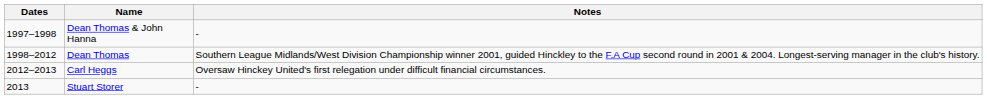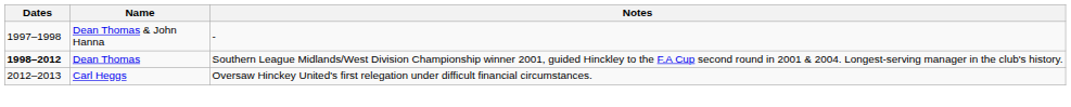 <table class="wikitable">
 <tr>
 <th width=90>Dates</th>
 <th width=200>Name</th>
 <th>Notes</th>
 </tr>
 <tr>
 <td>1997–1998</td>
 <td> <a href='#'>Dean Thomas</a> & John Hanna</td>
 <td>-</td>
 </tr>
 <tr>
-<td>1998–2012</td>
+<td><strong>1998–2012</strong></td>
 <td> <a href='#'>Dean Thomas</a></td>
 <td>Southern League Midlands/West Division Championship winner 2001, guided Hinckley to the <a href='#'>F.A Cup</a> second round in 2001 & 2004. Longest-serving manager in the club's history.</td>
 </tr>
 <tr>
 <td>2012–2013</td>
 <td> <a href='#'>Carl Heggs</a></td>
 <td>Oversaw Hinckey United's first relegation under difficult financial circumstances.</td>
 </tr>
-<tr>
-<td>2013</td>
-<td> <a href='#'>Stuart Storer</a></td>
-<td>-</td>
-</tr>
 </table>
